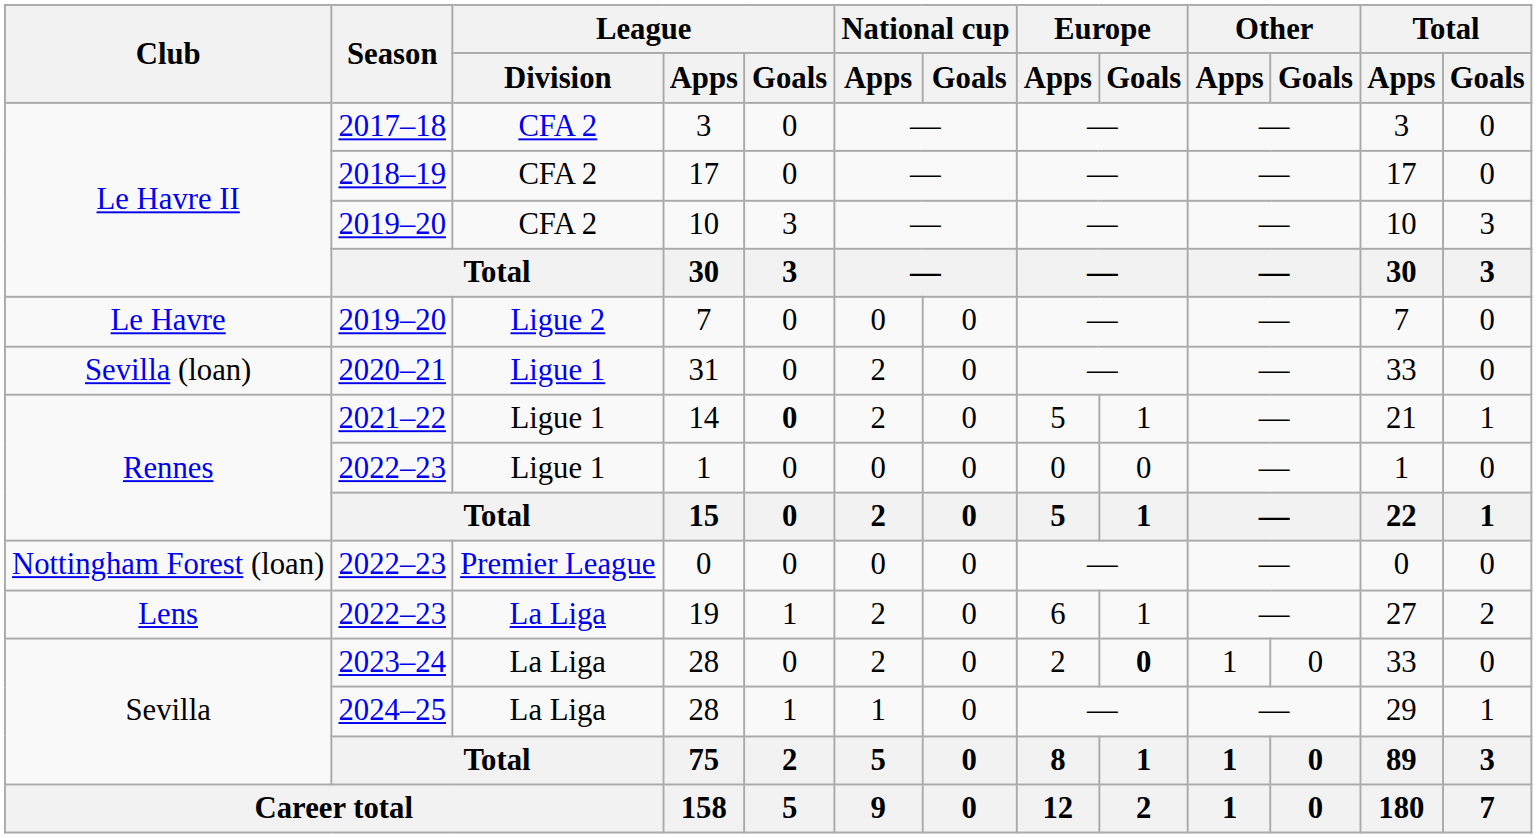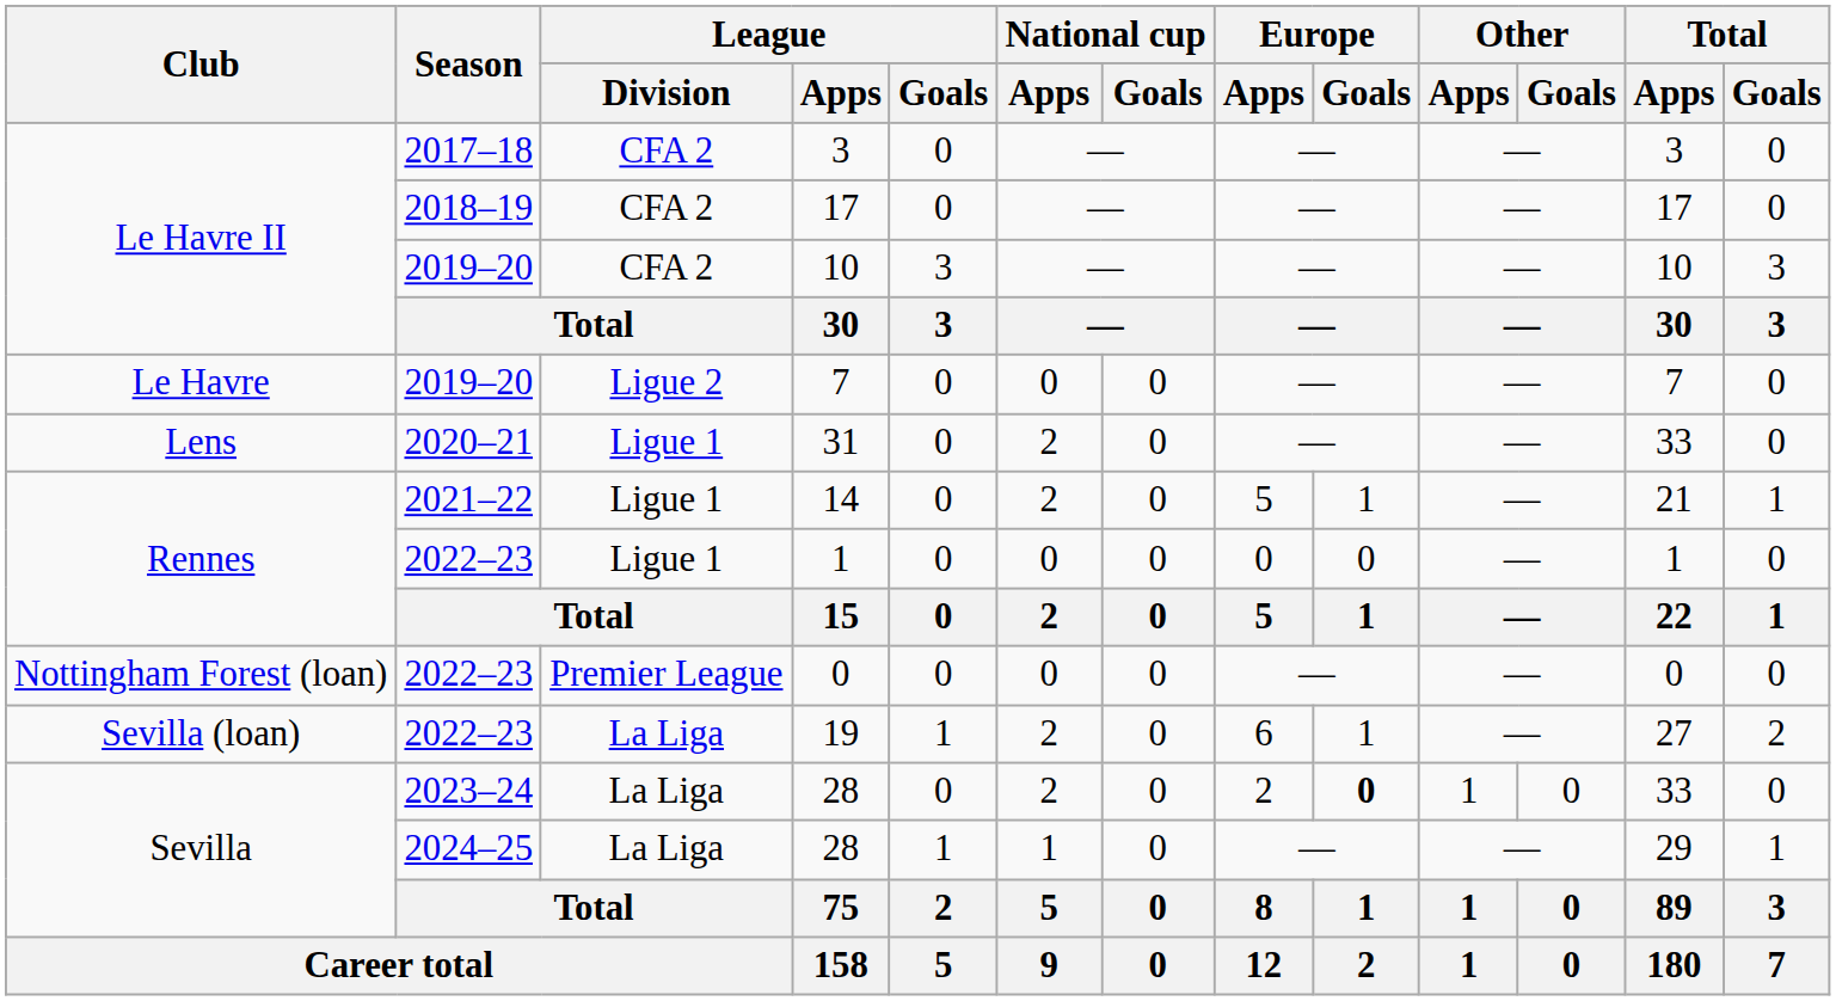 <table class="wikitable" style="text-align: center;">
 <tr>
 <th rowspan="2">Club</th>
 <th rowspan="2">Season</th>
 <th colspan="3">League</th>
 <th colspan="2">National cup</th>
 <th colspan="2">Europe</th>
 <th colspan="2">Other</th>
 <th colspan="2">Total</th>
 </tr>
 <tr>
 <th>Division</th>
 <th>Apps</th>
 <th>Goals</th>
 <th>Apps</th>
 <th>Goals</th>
 <th>Apps</th>
 <th>Goals</th>
 <th>Apps</th>
 <th>Goals</th>
 <th>Apps</th>
 <th>Goals</th>
 </tr>
 <tr>
 <td rowspan="4"><a href='#'>Le Havre II</a></td>
 <td><a href='#'>2017–18</a></td>
 <td><a href='#'>CFA 2</a></td>
 <td>3</td>
 <td>0</td>
 <td colspan="2">—</td>
 <td colspan="2">—</td>
 <td colspan="2">—</td>
 <td>3</td>
 <td>0</td>
 </tr>
 <tr>
 <td><a href='#'>2018–19</a></td>
 <td>CFA 2</td>
 <td>17</td>
 <td>0</td>
 <td colspan="2">—</td>
 <td colspan="2">—</td>
 <td colspan="2">—</td>
 <td>17</td>
 <td>0</td>
 </tr>
 <tr>
 <td><a href='#'>2019–20</a></td>
 <td>CFA 2</td>
 <td>10</td>
 <td>3</td>
 <td colspan="2">—</td>
 <td colspan="2">—</td>
 <td colspan="2">—</td>
 <td>10</td>
 <td>3</td>
 </tr>
 <tr>
 <th colspan="2">Total</th>
 <th>30</th>
 <th>3</th>
 <th colspan="2">—</th>
 <th colspan="2">—</th>
 <th colspan="2">—</th>
 <th>30</th>
 <th>3</th>
 </tr>
 <tr>
 <td><a href='#'>Le Havre</a></td>
 <td><a href='#'>2019–20</a></td>
 <td><a href='#'>Ligue 2</a></td>
 <td>7</td>
 <td>0</td>
 <td>0</td>
 <td>0</td>
 <td colspan="2">—</td>
 <td colspan="2">—</td>
 <td>7</td>
 <td>0</td>
 </tr>
 <tr>
-<td><a href='#'>Sevilla</a> (loan)</td>
+<td><a href='#'>Lens</a></td>
 <td><a href='#'>2020–21</a></td>
 <td><a href='#'>Ligue 1</a></td>
 <td>31</td>
 <td>0</td>
 <td>2</td>
 <td>0</td>
 <td colspan="2">—</td>
 <td colspan="2">—</td>
 <td>33</td>
 <td>0</td>
 </tr>
 <tr>
 <td rowspan="3"><a href='#'>Rennes</a></td>
 <td><a href='#'>2021–22</a></td>
 <td>Ligue 1</td>
 <td>14</td>
-<td><strong>0</strong></td>
+<td>0</td>
 <td>2</td>
 <td>0</td>
 <td>5</td>
 <td>1</td>
 <td colspan="2">—</td>
 <td>21</td>
 <td>1</td>
 </tr>
 <tr>
 <td><a href='#'>2022–23</a></td>
 <td>Ligue 1</td>
 <td>1</td>
 <td>0</td>
 <td>0</td>
 <td>0</td>
 <td>0</td>
 <td>0</td>
 <td colspan="2">—</td>
 <td>1</td>
 <td>0</td>
 </tr>
 <tr>
 <th colspan="2">Total</th>
 <th>15</th>
 <th>0</th>
 <th>2</th>
 <th>0</th>
 <th>5</th>
 <th>1</th>
 <th colspan="2">—</th>
 <th>22</th>
 <th>1</th>
 </tr>
 <tr>
 <td><a href='#'>Nottingham Forest</a> (loan)</td>
 <td><a href='#'>2022–23</a></td>
 <td><a href='#'>Premier League</a></td>
 <td>0</td>
 <td>0</td>
 <td>0</td>
 <td>0</td>
 <td colspan="2">—</td>
 <td colspan="2">—</td>
 <td>0</td>
 <td>0</td>
 </tr>
 <tr>
-<td><a href='#'>Lens</a></td>
+<td><a href='#'>Sevilla</a> (loan)</td>
 <td><a href='#'>2022–23</a></td>
 <td><a href='#'>La Liga</a></td>
 <td>19</td>
 <td>1</td>
 <td>2</td>
 <td>0</td>
 <td>6</td>
 <td>1</td>
 <td colspan="2">—</td>
 <td>27</td>
 <td>2</td>
 </tr>
 <tr>
 <td rowspan="3">Sevilla</td>
 <td><a href='#'>2023–24</a></td>
 <td>La Liga</td>
 <td>28</td>
 <td>0</td>
 <td>2</td>
 <td>0</td>
 <td>2</td>
 <td><strong>0</strong></td>
 <td>1</td>
 <td>0</td>
 <td>33</td>
 <td>0</td>
 </tr>
 <tr>
 <td><a href='#'>2024–25</a></td>
 <td>La Liga</td>
 <td>28</td>
 <td>1</td>
 <td>1</td>
 <td>0</td>
 <td colspan="2">—</td>
 <td colspan="2">—</td>
 <td>29</td>
 <td>1</td>
 </tr>
 <tr>
 <th colspan="2">Total</th>
 <th>75</th>
 <th>2</th>
 <th>5</th>
 <th>0</th>
 <th>8</th>
 <th>1</th>
 <th>1</th>
 <th>0</th>
 <th>89</th>
 <th>3</th>
 </tr>
 <tr>
 <th colspan="3">Career total</th>
 <th>158</th>
 <th>5</th>
 <th>9</th>
 <th>0</th>
 <th>12</th>
 <th>2</th>
 <th>1</th>
 <th>0</th>
 <th>180</th>
 <th>7</th>
 </tr>
 </table>
